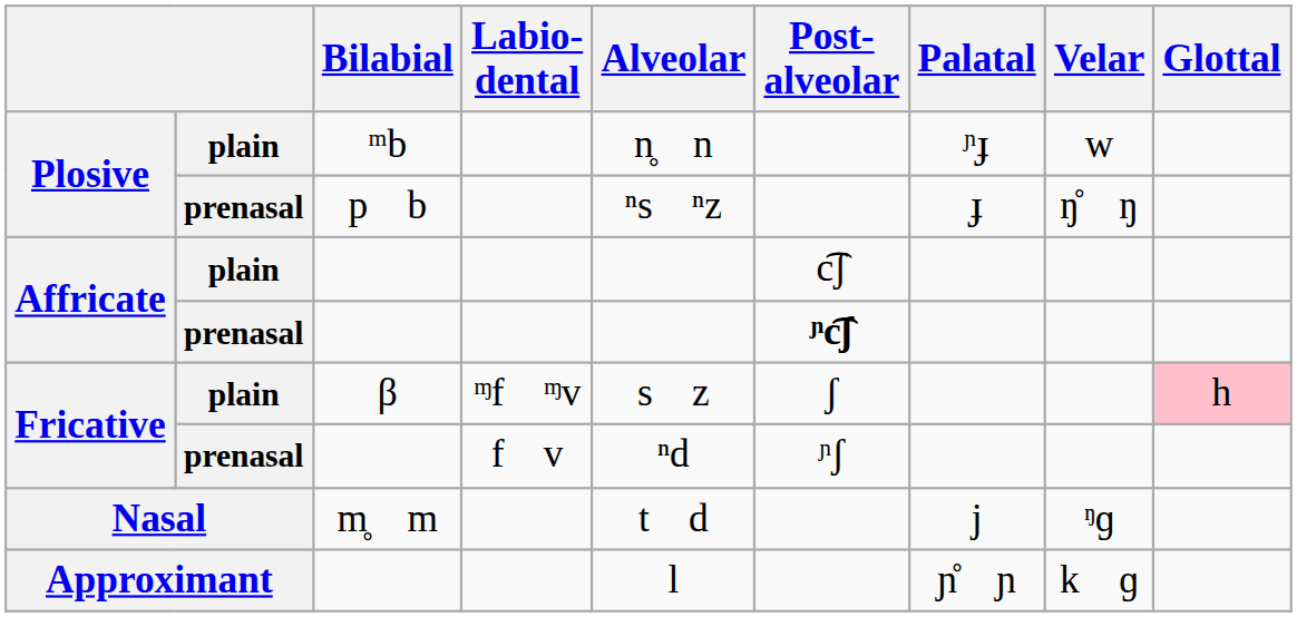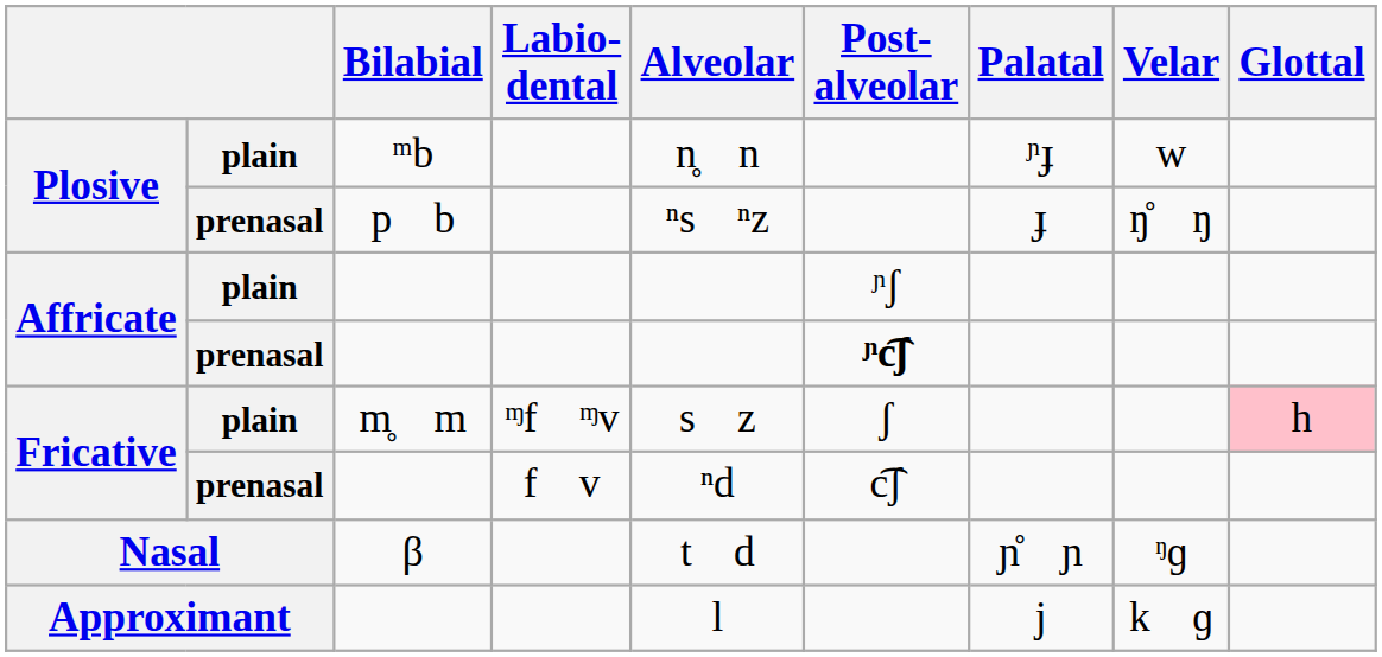 <table class="wikitable" style="text-align:center">
 <tr>
 <th colspan="2"></th>
 <th><a href='#'>Bilabial</a></th>
 <th><a href='#'>Labio-<br>dental</a></th>
 <th><a href='#'>Alveolar</a></th>
 <th><a href='#'>Post-<br>alveolar</a></th>
 <th><a href='#'>Palatal</a></th>
 <th><a href='#'>Velar</a></th>
 <th><a href='#'>Glottal</a></th>
 </tr>
 <tr>
 <th rowspan="2"><a href='#'>Plosive</a></th>
 <th><small>plain</small></th>
 <td>ᵐb</td>
 <td></td>
 <td>n̥ n</td>
 <td></td>
 <td>ᶮɟ</td>
 <td>w</td>
 <td></td>
 </tr>
 <tr>
 <th><small>prenasal</small></th>
 <td>p b</td>
 <td></td>
 <td>ⁿs ⁿz</td>
 <td></td>
 <td>ɟ</td>
 <td>ŋ̊ ŋ</td>
 <td></td>
 </tr>
 <tr>
 <th rowspan="2"><a href='#'>Affricate</a></th>
 <th><small>plain</small></th>
 <td></td>
 <td></td>
 <td></td>
-<td>c͡ʃ</td>
+<td>ᶮʃ</td>
 <td></td>
 <td></td>
 <td></td>
 </tr>
 <tr>
 <th><small>prenasal</small></th>
 <td></td>
 <td></td>
 <td></td>
 <td><strong>ᶮc͡ʃ</strong></td>
 <td></td>
 <td></td>
 <td></td>
 </tr>
 <tr>
 <th rowspan="2"><a href='#'>Fricative</a></th>
 <th><small>plain</small></th>
-<td>β</td>
+<td>m̥ m</td>
 <td>ᶬf ᶬv</td>
 <td>s z</td>
 <td>ʃ</td>
 <td></td>
 <td></td>
 <td style="background: pink;">h</td>
 </tr>
 <tr>
 <th><small>prenasal</small></th>
 <td></td>
 <td>f v</td>
 <td>ⁿd</td>
-<td>ᶮʃ</td>
+<td>c͡ʃ</td>
 <td></td>
 <td></td>
 <td></td>
 </tr>
 <tr>
 <th colspan="2"><a href='#'>Nasal</a></th>
-<td>m̥ m</td>
+<td>β</td>
 <td></td>
 <td>t d</td>
 <td></td>
-<td>j</td>
+<td>ɲ̊ ɲ</td>
 <td>ᵑɡ</td>
 <td></td>
 </tr>
 <tr>
 <th colspan="2"><a href='#'>Approximant</a></th>
 <td></td>
 <td></td>
 <td>l</td>
 <td></td>
-<td>ɲ̊ ɲ</td>
+<td>j</td>
 <td>k ɡ</td>
 <td></td>
 </tr>
 </table>
